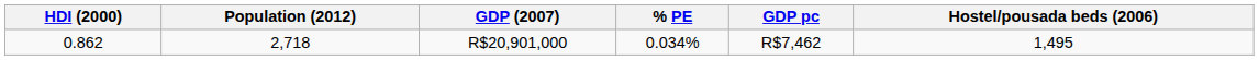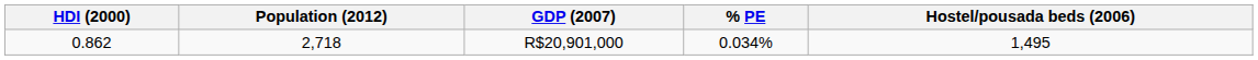 <table class="wikitable" style="width:100%; text-align: center">
 <tr>
 <th><a href='#'>HDI</a> (2000)</th>
 <th>Population (2012)</th>
 <th><a href='#'>GDP</a> (2007)</th>
 <th>% <a href='#'>PE</a></th>
-<th><a href='#'>GDP pc</a></th>
 <th>Hostel/pousada beds (2006)</th>
 </tr>
 <tr>
 <td>0.862</td>
 <td>2,718</td>
 <td>R$20,901,000</td>
 <td>0.034%</td>
-<td>R$7,462</td>
 <td>1,495</td>
 </tr>
 </table>
